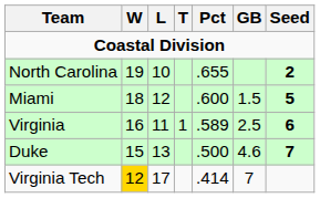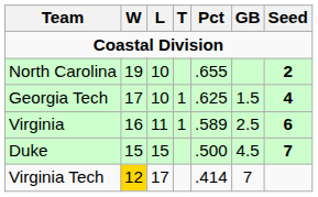 <table class="wikitable" style="float:left; margin-right:1em">
 <tr>
 <th>Team</th>
 <th>W</th>
 <th>L</th>
 <th>T</th>
 <th>Pct</th>
 <th>GB</th>
 <th>Seed</th>
 </tr>
 <tr>
 <td colspan="7" align="center"><strong>Coastal Division</strong></td>
 </tr>
 <tr bgcolor="#ccffcc">
 <td>North Carolina</td>
 <td>19</td>
 <td>10</td>
 <td></td>
 <td>.655</td>
 <td></td>
 <td align=center><strong>2</strong></td>
 </tr>
 <tr bgcolor="#ccffcc">
-<td>Miami</td>
-<td>18</td>
-<td>12</td>
-<td></td>
-<td>.600</td>
+<td>Georgia Tech</td>
+<td>17</td>
+<td>10</td>
+<td>1</td>
+<td>.625</td>
 <td align=center>1.5</td>
-<td align=center><strong>5</strong></td>
+<td align=center><strong>4</strong></td>
 </tr>
 <tr bgcolor="#ccffcc">
 <td>Virginia</td>
 <td>16</td>
 <td>11</td>
 <td>1</td>
 <td>.589</td>
 <td align=center>2.5</td>
 <td align=center><strong>6</strong></td>
 </tr>
 <tr bgcolor="#ccffcc">
 <td>Duke</td>
 <td>15</td>
-<td>13</td>
+<td>15</td>
 <td></td>
 <td>.500</td>
-<td align=center>4.6</td>
+<td align=center>4.5</td>
 <td align=center><strong>7</strong></td>
 </tr>
 <tr>
 <td>Virginia Tech</td>
 <td style="background: gold;">12</td>
 <td>17</td>
 <td></td>
 <td>.414</td>
 <td align=center>7</td>
 <td></td>
 </tr>
 </table>
